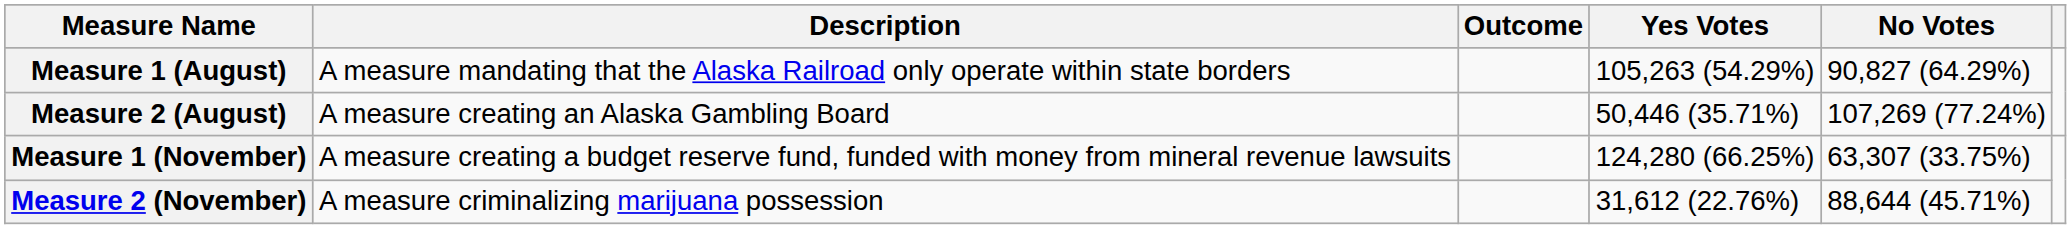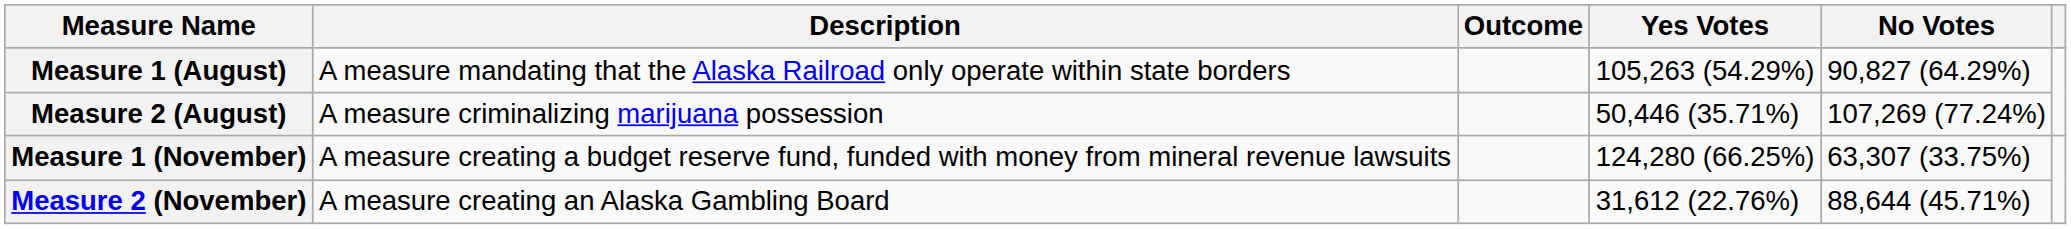 <table class="wikitable sortable plainrowheaders">
 <tr>
 <th scope=col>Measure Name</th>
 <th scope=col>Description</th>
 <th scope=col>Outcome</th>
 <th scope=col>Yes Votes</th>
 <th scope=col>No Votes</th>
 <th scope=col class=unsortable></th>
 </tr>
 <tr>
 <th scope=row>Measure 1 (August)</th>
 <td>A measure mandating that the <a href='#'>Alaska Railroad</a> only operate within state borders</td>
 <td></td>
 <td>105,263 (54.29%)</td>
 <td>90,827 (64.29%)</td>
 <td rowspan=2></td>
 </tr>
 <tr>
 <th scope=row>Measure 2 (August)</th>
-<td>A measure creating an Alaska Gambling Board</td>
+<td>A measure criminalizing <a href='#'>marijuana</a> possession</td>
 <td></td>
 <td>50,446 (35.71%)</td>
 <td>107,269 (77.24%)</td>
 </tr>
 <tr>
 <th scope=row>Measure 1 (November)</th>
 <td>A measure creating a budget reserve fund, funded with money from mineral revenue lawsuits</td>
 <td></td>
 <td>124,280 (66.25%)</td>
 <td>63,307 (33.75%)</td>
 <td rowspan=2></td>
 </tr>
 <tr>
 <th scope=row><a href='#'>Measure 2</a> (November)</th>
-<td>A measure criminalizing <a href='#'>marijuana</a> possession</td>
+<td>A measure creating an Alaska Gambling Board</td>
 <td></td>
 <td>31,612 (22.76%)</td>
 <td>88,644 (45.71%)</td>
 </tr>
 </table>
